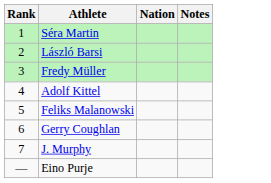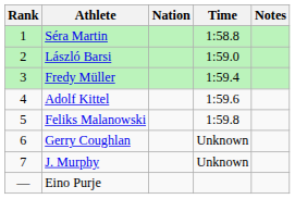 <table class="wikitable sortable" style="text-align:center">
 <tr>
 <th>Rank</th>
 <th>Athlete</th>
 <th>Nation</th>
+<th>Time</th>
 <th>Notes</th>
 </tr>
 <tr bgcolor=bbf3bb>
 <td>1</td>
 <td align=left><a href='#'>Séra Martin</a></td>
 <td align=left></td>
+<td>1:58.8</td>
 <td></td>
 </tr>
 <tr bgcolor=bbf3bb>
 <td>2</td>
 <td align=left><a href='#'>László Barsi</a></td>
 <td align=left></td>
+<td>1:59.0</td>
 <td></td>
 </tr>
 <tr bgcolor=bbf3bb>
 <td>3</td>
 <td align=left><a href='#'>Fredy Müller</a></td>
 <td align=left></td>
+<td>1:59.4</td>
 <td></td>
 </tr>
 <tr>
 <td>4</td>
 <td align=left><a href='#'>Adolf Kittel</a></td>
 <td align=left></td>
+<td>1:59.6</td>
 <td></td>
 </tr>
 <tr>
 <td>5</td>
 <td align=left><a href='#'>Feliks Malanowski</a></td>
 <td align=left></td>
+<td>1:59.8</td>
 <td></td>
 </tr>
 <tr>
 <td>6</td>
 <td align=left><a href='#'>Gerry Coughlan</a></td>
 <td align=left></td>
+<td data-sort-value=3:00.0>Unknown</td>
 <td></td>
 </tr>
 <tr>
 <td>7</td>
 <td align=left><a href='#'>J. Murphy</a></td>
 <td align=left></td>
+<td data-sort-value=4:00.0>Unknown</td>
 <td></td>
 </tr>
 <tr>
 <td data-sort-value=8>—</td>
 <td align=left>Eino Purje</td>
 <td align=left></td>
 <td></td>
+<td></td>
 </tr>
 </table>
